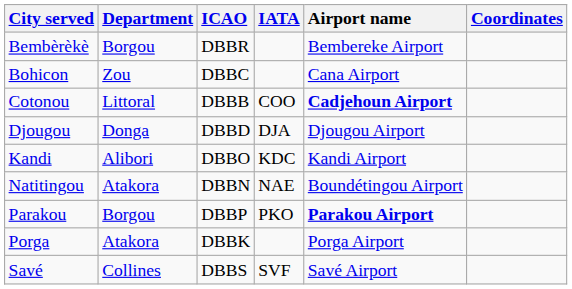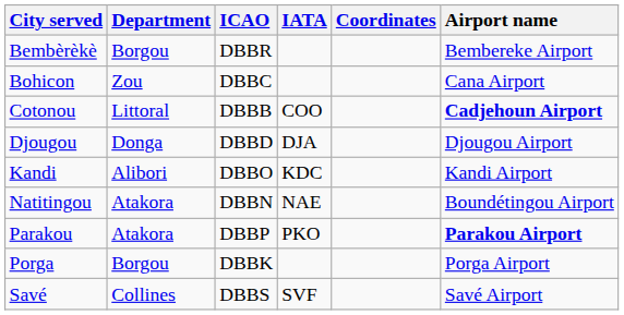 <table class="wikitable sortable">
 <tr>
 <th style="text-align:left; white-space:nowrap;"><a href='#'>City served</a></th>
 <th style="text-align:left;"><a href='#'>Department</a></th>
 <th style="text-align:left;"><a href='#'>ICAO</a></th>
 <th style="text-align:left;"><a href='#'>IATA</a></th>
+<th style="text-align:left;"><a href='#'>Coordinates</a></th>
 <th style="text-align:left; white-space:nowrap;">Airport name</th>
-<th style="text-align:left;"><a href='#'>Coordinates</a></th>
 </tr>
 <tr valign=top>
 <td><a href='#'>Bembèrèkè</a></td>
 <td><a href='#'>Borgou</a></td>
 <td>DBBR</td>
 <td></td>
+<td><small></small></td>
 <td><a href='#'>Bembereke Airport</a></td>
-<td><small></small></td>
 </tr>
 <tr valign=top>
 <td><a href='#'>Bohicon</a></td>
 <td><a href='#'>Zou</a></td>
 <td>DBBC</td>
 <td></td>
+<td><small></small></td>
 <td><a href='#'>Cana Airport</a></td>
-<td><small></small></td>
 </tr>
 <tr valign=top>
 <td><a href='#'>Cotonou</a></td>
 <td><a href='#'>Littoral</a></td>
 <td>DBBB</td>
 <td>COO</td>
+<td><small></small></td>
 <td><strong><a href='#'>Cadjehoun Airport</a></strong></td>
-<td><small></small></td>
 </tr>
 <tr valign=top>
 <td><a href='#'>Djougou</a></td>
 <td><a href='#'>Donga</a></td>
 <td>DBBD</td>
 <td>DJA</td>
+<td><small></small></td>
 <td><a href='#'>Djougou Airport</a></td>
-<td><small></small></td>
 </tr>
 <tr valign=top>
 <td><a href='#'>Kandi</a></td>
 <td><a href='#'>Alibori</a></td>
 <td>DBBO</td>
 <td>KDC</td>
+<td><small></small></td>
 <td><a href='#'>Kandi Airport</a></td>
-<td><small></small></td>
 </tr>
 <tr valign=top>
 <td><a href='#'>Natitingou</a></td>
 <td><a href='#'>Atakora</a></td>
 <td>DBBN</td>
 <td>NAE</td>
+<td><small></small></td>
 <td><a href='#'>Boundétingou Airport</a></td>
-<td><small></small></td>
 </tr>
 <tr valign=top>
 <td><a href='#'>Parakou</a></td>
-<td><a href='#'>Borgou</a></td>
+<td><a href='#'>Atakora</a></td>
 <td>DBBP</td>
 <td>PKO</td>
+<td><small></small></td>
 <td><strong><a href='#'>Parakou Airport</a></strong></td>
-<td><small></small></td>
 </tr>
 <tr valign=top>
 <td><a href='#'>Porga</a></td>
-<td><a href='#'>Atakora</a></td>
+<td><a href='#'>Borgou</a></td>
 <td>DBBK</td>
 <td></td>
+<td><small></small></td>
 <td><a href='#'>Porga Airport</a></td>
-<td><small></small></td>
 </tr>
 <tr valign=top>
 <td><a href='#'>Savé</a></td>
 <td><a href='#'>Collines</a></td>
 <td>DBBS</td>
 <td>SVF</td>
+<td><small></small></td>
 <td><a href='#'>Savé Airport</a></td>
-<td><small></small></td>
 </tr>
 </table>
